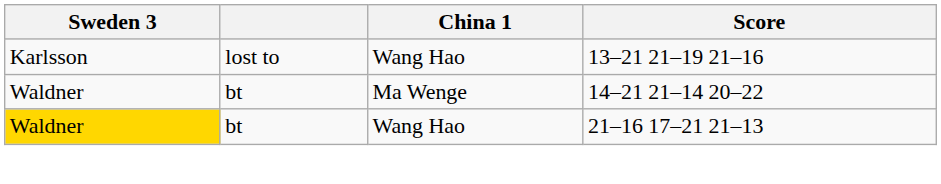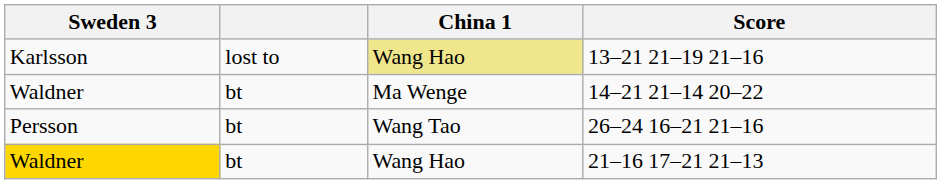 <table class="wikitable">
 <tr>
 <th width=150> Sweden 3</th>
 <th width=100></th>
 <th width=150> China 1</th>
 <th width=250>Score</th>
 </tr>
 <tr>
 <td>Karlsson</td>
 <td>lost to</td>
-<td>Wang Hao</td>
+<td style="background: khaki;">Wang Hao</td>
 <td>13–21 21–19 21–16</td>
 </tr>
 <tr>
 <td>Waldner</td>
 <td>bt</td>
 <td>Ma Wenge</td>
 <td>14–21 21–14 20–22</td>
 </tr>
 <tr>
+<td>Persson</td>
+<td>bt</td>
+<td>Wang Tao</td>
+<td>26–24 16–21 21–16</td>
+</tr>
+<tr>
 <td style="background: gold;">Waldner</td>
 <td>bt</td>
 <td>Wang Hao</td>
 <td>21–16 17–21 21–13</td>
 </tr>
 </table>
